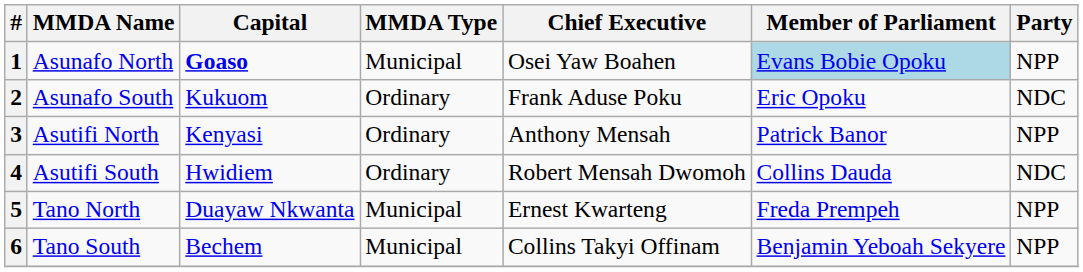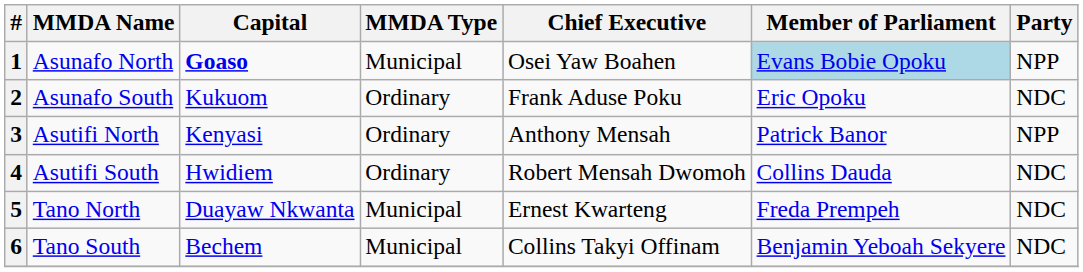 <table class="wikitable sortable">
 <tr>
 <th>#</th>
 <th>MMDA Name</th>
 <th>Capital</th>
 <th>MMDA Type</th>
 <th>Chief Executive</th>
 <th>Member of Parliament</th>
 <th>Party</th>
 </tr>
 <tr>
 <th>1</th>
 <td><a href='#'>Asunafo North</a></td>
 <td><strong><a href='#'>Goaso</a></strong></td>
 <td>Municipal</td>
 <td>Osei Yaw Boahen</td>
 <td style="background: lightblue;"><a href='#'>Evans Bobie Opoku</a></td>
 <td>NPP</td>
 </tr>
 <tr>
 <th>2</th>
 <td><a href='#'>Asunafo South</a></td>
 <td><a href='#'>Kukuom</a></td>
 <td>Ordinary</td>
 <td>Frank Aduse  Poku</td>
 <td><a href='#'>Eric Opoku</a></td>
 <td>NDC</td>
 </tr>
 <tr>
 <th>3</th>
 <td><a href='#'>Asutifi North</a></td>
 <td><a href='#'>Kenyasi</a></td>
 <td>Ordinary</td>
 <td>Anthony Mensah</td>
 <td><a href='#'>Patrick Banor</a></td>
 <td>NPP</td>
 </tr>
 <tr>
 <th>4</th>
 <td><a href='#'>Asutifi South</a></td>
 <td><a href='#'>Hwidiem</a></td>
 <td>Ordinary</td>
 <td>Robert Mensah Dwomoh</td>
 <td><a href='#'>Collins Dauda</a></td>
 <td>NDC</td>
 </tr>
 <tr>
 <th>5</th>
 <td><a href='#'>Tano North</a></td>
 <td><a href='#'>Duayaw Nkwanta</a></td>
 <td>Municipal</td>
 <td>Ernest Kwarteng</td>
 <td><a href='#'>Freda Prempeh</a></td>
-<td>NPP</td>
+<td>NDC</td>
 </tr>
 <tr>
 <th>6</th>
 <td><a href='#'>Tano South</a></td>
 <td><a href='#'>Bechem</a></td>
 <td>Municipal</td>
 <td>Collins Takyi Offinam</td>
 <td><a href='#'>Benjamin Yeboah Sekyere</a></td>
-<td>NPP</td>
+<td>NDC</td>
 </tr>
 <tr>
 </tr>
 </table>
